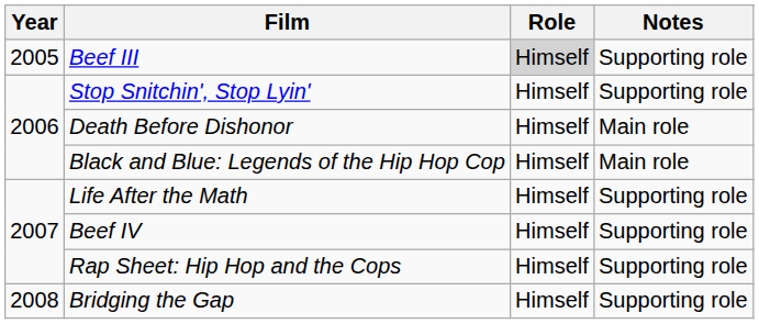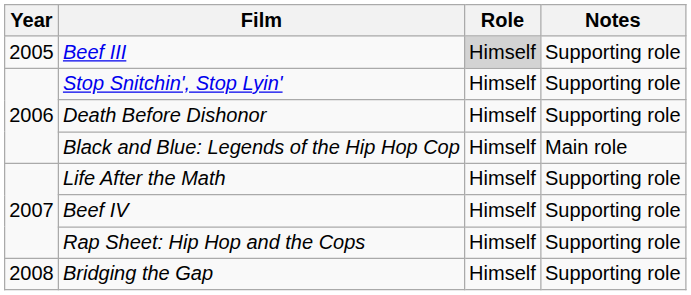 <table class="wikitable">
 <tr>
 <th>Year</th>
 <th>Film</th>
 <th>Role</th>
 <th>Notes</th>
 </tr>
 <tr>
 <td>2005</td>
 <td><em><a href='#'>Beef III</a></em></td>
 <td style="background: lightgrey;">Himself</td>
 <td>Supporting role</td>
 </tr>
 <tr>
 <td rowspan="3">2006</td>
 <td><em><a href='#'>Stop Snitchin', Stop Lyin'</a></em></td>
 <td>Himself</td>
 <td>Supporting role</td>
 </tr>
 <tr>
 <td><em>Death Before Dishonor</em></td>
 <td>Himself</td>
-<td>Main role</td>
+<td>Supporting role</td>
 </tr>
 <tr>
 <td><em>Black and Blue: Legends of the Hip Hop Cop</em></td>
 <td>Himself</td>
 <td>Main role</td>
 </tr>
 <tr>
 <td rowspan="3">2007</td>
 <td><em>Life After the Math</em></td>
 <td>Himself</td>
 <td>Supporting role</td>
 </tr>
 <tr>
 <td><em>Beef IV</em></td>
 <td>Himself</td>
 <td>Supporting role</td>
 </tr>
 <tr>
 <td><em>Rap Sheet: Hip Hop and the Cops</em></td>
 <td>Himself</td>
 <td>Supporting role</td>
 </tr>
 <tr>
 <td>2008</td>
 <td><em>Bridging the Gap</em></td>
 <td>Himself</td>
 <td>Supporting role</td>
 </tr>
 </table>
